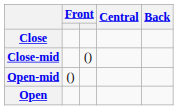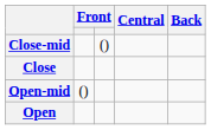 <table class="wikitable" style="text-align: center;">
 <tr>
 <th rowspan=2></th>
 <th colspan=2><a href='#'>Front</a></th>
 <th rowspan=2><a href='#'>Central</a></th>
 <th rowspan=2><a href='#'>Back</a></th>
 </tr>
 <tr>
 <th></th>
 <th></th>
 </tr>
 <tr>
-<th><a href='#'>Close</a></th>
+<th><a href='#'>Close-mid</a></th>
 <td></td>
-<td></td>
+<td>()</td>
 <td></td>
 <td></td>
 </tr>
 <tr>
-<th><a href='#'>Close-mid</a></th>
+<th><a href='#'>Close</a></th>
 <td></td>
-<td>()</td>
+<td></td>
 <td></td>
 <td></td>
 </tr>
 <tr>
 <th><a href='#'>Open-mid</a></th>
 <td>()</td>
 <td></td>
 <td></td>
 <td></td>
 </tr>
 <tr>
 <th><a href='#'>Open</a></th>
 <td></td>
 <td></td>
 <td></td>
 <td></td>
 </tr>
 </table>
